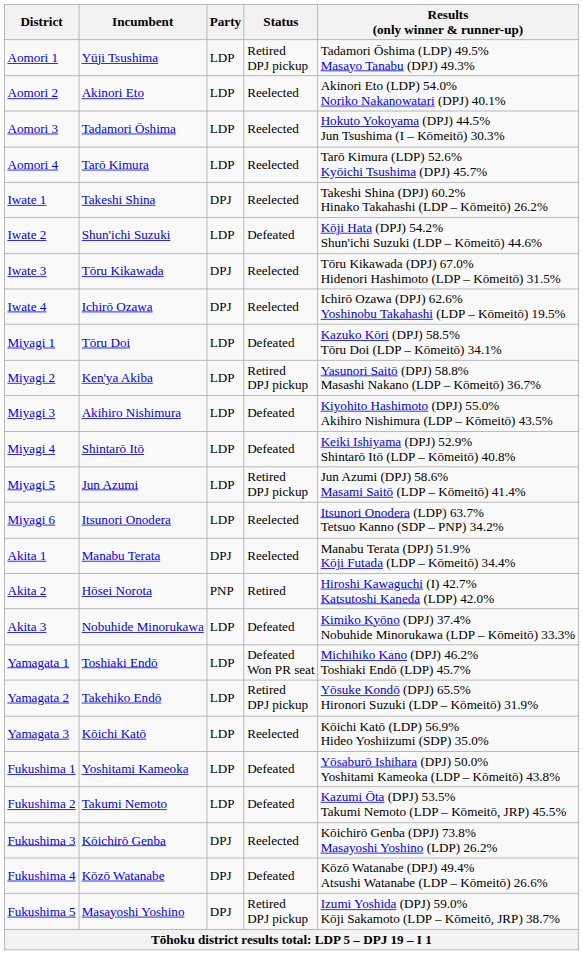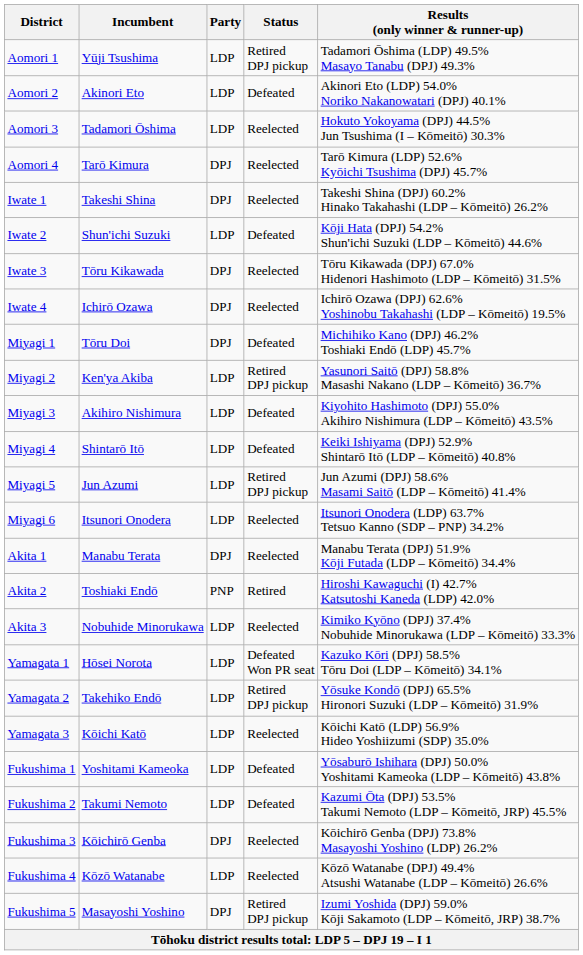 <table class="wikitable">
 <tr>
 <th>District</th>
 <th>Incumbent</th>
 <th>Party</th>
 <th>Status</th>
 <th>Results<br>(only winner & runner-up)</th>
 </tr>
 <tr>
 <td><a href='#'>Aomori 1</a></td>
 <td><a href='#'>Yūji Tsushima</a></td>
 <td>LDP</td>
 <td>Retired<br>DPJ pickup</td>
 <td>Tadamori Ōshima (LDP) 49.5%<br><a href='#'>Masayo Tanabu</a> (DPJ) 49.3%</td>
 </tr>
 <tr>
 <td><a href='#'>Aomori 2</a></td>
 <td><a href='#'>Akinori Eto</a></td>
 <td>LDP</td>
-<td>Reelected</td>
+<td>Defeated</td>
 <td>Akinori Eto (LDP) 54.0%<br><a href='#'>Noriko Nakanowatari</a> (DPJ) 40.1%</td>
 </tr>
 <tr>
 <td><a href='#'>Aomori 3</a></td>
 <td><a href='#'>Tadamori Ōshima</a></td>
 <td>LDP</td>
 <td>Reelected</td>
 <td><a href='#'>Hokuto Yokoyama</a> (DPJ) 44.5%<br>Jun Tsushima (I – Kōmeitō) 30.3%</td>
 </tr>
 <tr>
 <td><a href='#'>Aomori 4</a></td>
 <td><a href='#'>Tarō Kimura</a></td>
-<td>LDP</td>
+<td>DPJ</td>
 <td>Reelected</td>
 <td>Tarō Kimura (LDP) 52.6%<br><a href='#'>Kyōichi Tsushima</a> (DPJ) 45.7%</td>
 </tr>
 <tr>
 <td><a href='#'>Iwate 1</a></td>
 <td><a href='#'>Takeshi Shina</a></td>
 <td>DPJ</td>
 <td>Reelected</td>
 <td>Takeshi Shina (DPJ) 60.2%<br>Hinako Takahashi (LDP – Kōmeitō) 26.2%</td>
 </tr>
 <tr>
 <td><a href='#'>Iwate 2</a></td>
 <td><a href='#'>Shun'ichi Suzuki</a></td>
 <td>LDP</td>
 <td>Defeated</td>
 <td><a href='#'>Kōji Hata</a> (DPJ) 54.2%<br>Shun'ichi Suzuki (LDP – Kōmeitō) 44.6%</td>
 </tr>
 <tr>
 <td><a href='#'>Iwate 3</a></td>
 <td><a href='#'>Tōru Kikawada</a></td>
 <td>DPJ</td>
 <td>Reelected</td>
 <td>Tōru Kikawada (DPJ) 67.0%<br>Hidenori Hashimoto (LDP – Kōmeitō) 31.5%</td>
 </tr>
 <tr>
 <td><a href='#'>Iwate 4</a></td>
 <td><a href='#'>Ichirō Ozawa</a></td>
 <td>DPJ</td>
 <td>Reelected</td>
 <td>Ichirō Ozawa (DPJ) 62.6%<br><a href='#'>Yoshinobu Takahashi</a> (LDP – Kōmeitō) 19.5%</td>
 </tr>
 <tr>
 <td><a href='#'>Miyagi 1</a></td>
 <td><a href='#'>Tōru Doi</a></td>
-<td>LDP</td>
+<td>DPJ</td>
 <td>Defeated</td>
-<td><a href='#'>Kazuko Kōri</a> (DPJ) 58.5%<br>Tōru Doi (LDP – Kōmeitō) 34.1%</td>
+<td><a href='#'>Michihiko Kano</a> (DPJ) 46.2%<br>Toshiaki Endō (LDP) 45.7%</td>
 </tr>
 <tr>
 <td><a href='#'>Miyagi 2</a></td>
 <td><a href='#'>Ken'ya Akiba</a></td>
 <td>LDP</td>
 <td>Retired<br>DPJ pickup</td>
 <td><a href='#'>Yasunori Saitō</a> (DPJ) 58.8%<br>Masashi Nakano (LDP – Kōmeitō) 36.7%</td>
 </tr>
 <tr>
 <td><a href='#'>Miyagi 3</a></td>
 <td><a href='#'>Akihiro Nishimura</a></td>
 <td>LDP</td>
 <td>Defeated</td>
 <td><a href='#'>Kiyohito Hashimoto</a> (DPJ) 55.0%<br>Akihiro Nishimura (LDP – Kōmeitō) 43.5%</td>
 </tr>
 <tr>
 <td><a href='#'>Miyagi 4</a></td>
 <td><a href='#'>Shintarō Itō</a></td>
 <td>LDP</td>
 <td>Defeated</td>
 <td><a href='#'>Keiki Ishiyama</a> (DPJ) 52.9%<br>Shintarō Itō (LDP – Kōmeitō) 40.8%</td>
 </tr>
 <tr>
 <td><a href='#'>Miyagi 5</a></td>
 <td><a href='#'>Jun Azumi</a></td>
 <td>LDP</td>
 <td>Retired<br>DPJ pickup</td>
 <td>Jun Azumi (DPJ) 58.6%<br><a href='#'>Masami Saitō</a> (LDP – Kōmeitō) 41.4%</td>
 </tr>
 <tr>
 <td><a href='#'>Miyagi 6</a></td>
 <td><a href='#'>Itsunori Onodera</a></td>
 <td>LDP</td>
 <td>Reelected</td>
 <td><a href='#'>Itsunori Onodera</a> (LDP) 63.7%<br>Tetsuo Kanno (SDP – PNP) 34.2%</td>
 </tr>
 <tr>
 <td><a href='#'>Akita 1</a></td>
 <td><a href='#'>Manabu Terata</a></td>
 <td>DPJ</td>
 <td>Reelected</td>
 <td>Manabu Terata (DPJ) 51.9%<br><a href='#'>Kōji Futada</a> (LDP – Kōmeitō) 34.4%</td>
 </tr>
 <tr>
 <td><a href='#'>Akita 2</a></td>
-<td><a href='#'>Hōsei Norota</a></td>
+<td><a href='#'>Toshiaki Endō</a></td>
 <td>PNP</td>
 <td>Retired</td>
 <td><a href='#'>Hiroshi Kawaguchi</a> (I) 42.7%<br><a href='#'>Katsutoshi Kaneda</a> (LDP) 42.0%</td>
 </tr>
 <tr>
 <td><a href='#'>Akita 3</a></td>
 <td><a href='#'>Nobuhide Minorukawa</a></td>
 <td>LDP</td>
-<td>Defeated</td>
+<td>Reelected</td>
 <td><a href='#'>Kimiko Kyōno</a> (DPJ) 37.4%<br>Nobuhide Minorukawa (LDP – Kōmeitō) 33.3%</td>
 </tr>
 <tr>
 <td><a href='#'>Yamagata 1</a></td>
-<td><a href='#'>Toshiaki Endō</a></td>
+<td><a href='#'>Hōsei Norota</a></td>
 <td>LDP</td>
 <td>Defeated<br>Won PR seat</td>
-<td><a href='#'>Michihiko Kano</a> (DPJ) 46.2%<br>Toshiaki Endō (LDP) 45.7%</td>
+<td><a href='#'>Kazuko Kōri</a> (DPJ) 58.5%<br>Tōru Doi (LDP – Kōmeitō) 34.1%</td>
 </tr>
 <tr>
 <td><a href='#'>Yamagata 2</a></td>
 <td><a href='#'>Takehiko Endō</a></td>
 <td>LDP</td>
 <td>Retired<br>DPJ pickup</td>
 <td><a href='#'>Yōsuke Kondō</a> (DPJ) 65.5%<br>Hironori Suzuki (LDP – Kōmeitō) 31.9%</td>
 </tr>
 <tr>
 <td><a href='#'>Yamagata 3</a></td>
 <td><a href='#'>Kōichi Katō</a></td>
 <td>LDP</td>
 <td>Reelected</td>
 <td>Kōichi Katō (LDP) 56.9%<br>Hideo Yoshiizumi (SDP) 35.0%</td>
 </tr>
 <tr>
 <td><a href='#'>Fukushima 1</a></td>
 <td><a href='#'>Yoshitami Kameoka</a></td>
 <td>LDP</td>
 <td>Defeated</td>
 <td><a href='#'>Yōsaburō Ishihara</a> (DPJ) 50.0%<br>Yoshitami Kameoka (LDP – Kōmeitō) 43.8%</td>
 </tr>
 <tr>
 <td><a href='#'>Fukushima 2</a></td>
 <td><a href='#'>Takumi Nemoto</a></td>
 <td>LDP</td>
 <td>Defeated</td>
 <td><a href='#'>Kazumi Ōta</a> (DPJ) 53.5%<br>Takumi Nemoto (LDP – Kōmeitō, JRP) 45.5%</td>
 </tr>
 <tr>
 <td><a href='#'>Fukushima 3</a></td>
 <td><a href='#'>Kōichirō Genba</a></td>
 <td>DPJ</td>
 <td>Reelected</td>
 <td>Kōichirō Genba (DPJ) 73.8%<br><a href='#'>Masayoshi Yoshino</a> (LDP) 26.2%</td>
 </tr>
 <tr>
 <td><a href='#'>Fukushima 4</a></td>
 <td><a href='#'>Kōzō Watanabe</a></td>
-<td>DPJ</td>
-<td>Defeated</td>
+<td>LDP</td>
+<td>Reelected</td>
 <td>Kōzō Watanabe (DPJ) 49.4%<br>Atsushi Watanabe (LDP – Kōmeitō) 26.6%</td>
 </tr>
 <tr>
 <td><a href='#'>Fukushima 5</a></td>
 <td><a href='#'>Masayoshi Yoshino</a></td>
 <td>DPJ</td>
 <td>Retired<br>DPJ pickup</td>
 <td><a href='#'>Izumi Yoshida</a> (DPJ) 59.0%<br>Kōji Sakamoto (LDP – Kōmeitō, JRP) 38.7%</td>
 </tr>
 <tr>
 <th colspan="5">Tōhoku district results total: LDP 5 – DPJ 19 – I 1</th>
 </tr>
 </table>
